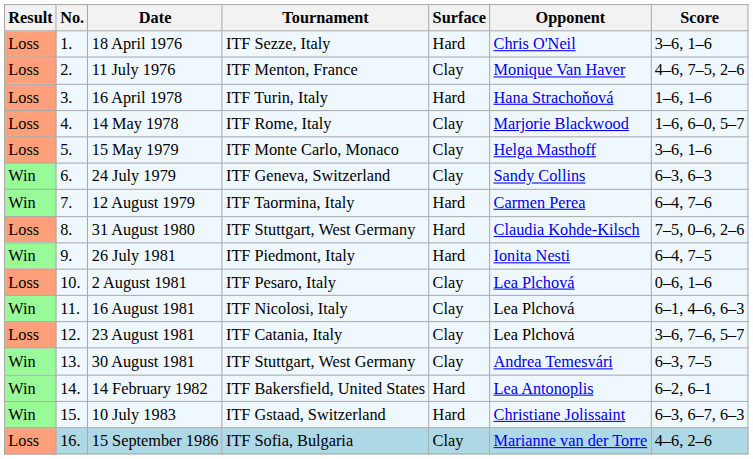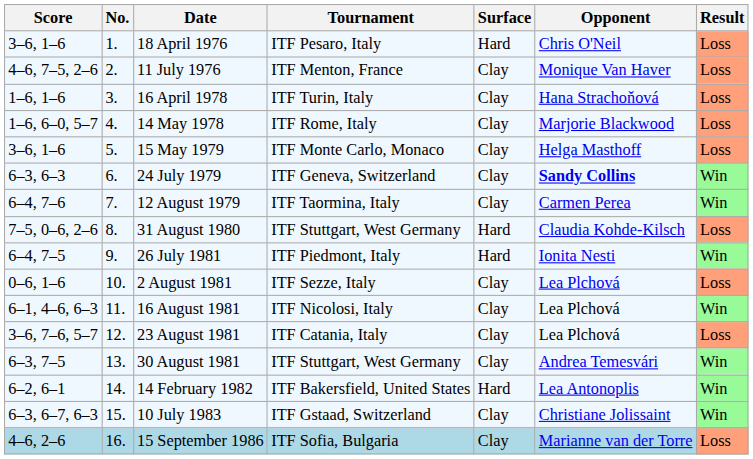 <table class="sortable wikitable" style="font-size:97%;">
 <tr>
-<th>Result</th>
+<th>Score</th>
 <th>No.</th>
 <th>Date</th>
 <th>Tournament</th>
 <th>Surface</th>
 <th>Opponent</th>
-<th>Score</th>
+<th>Result</th>
 </tr>
 <tr style="background:#f0f8ff;">
-<td style="background:#ffa07a;">Loss</td>
+<td>3–6, 1–6</td>
 <td>1.</td>
 <td>18 April 1976</td>
-<td>ITF Sezze, Italy</td>
+<td>ITF Pesaro, Italy</td>
 <td>Hard</td>
 <td> <a href='#'>Chris O'Neil</a></td>
-<td>3–6, 1–6</td>
+<td style="background:#ffa07a;">Loss</td>
 </tr>
 <tr style="background:#f0f8ff;">
-<td style="background:#ffa07a;">Loss</td>
+<td>4–6, 7–5, 2–6</td>
 <td>2.</td>
 <td>11 July 1976</td>
 <td>ITF Menton, France</td>
 <td>Clay</td>
 <td> <a href='#'>Monique Van Haver</a></td>
-<td>4–6, 7–5, 2–6</td>
+<td style="background:#ffa07a;">Loss</td>
 </tr>
 <tr style="background:#f0f8ff;">
-<td style="background:#ffa07a;">Loss</td>
+<td>1–6, 1–6</td>
 <td>3.</td>
 <td>16 April 1978</td>
 <td>ITF Turin, Italy</td>
-<td>Hard</td>
+<td>Clay</td>
 <td> <a href='#'>Hana Strachoňová</a></td>
-<td>1–6, 1–6</td>
+<td style="background:#ffa07a;">Loss</td>
 </tr>
 <tr style="background:#f0f8ff;">
-<td style="background:#ffa07a;">Loss</td>
+<td>1–6, 6–0, 5–7</td>
 <td>4.</td>
 <td>14 May 1978</td>
 <td>ITF Rome, Italy</td>
 <td>Clay</td>
 <td> <a href='#'>Marjorie Blackwood</a></td>
-<td>1–6, 6–0, 5–7</td>
+<td style="background:#ffa07a;">Loss</td>
 </tr>
 <tr style="background:#f0f8ff;">
-<td style="background:#ffa07a;">Loss</td>
+<td>3–6, 1–6</td>
 <td>5.</td>
 <td>15 May 1979</td>
 <td>ITF Monte Carlo, Monaco</td>
 <td>Clay</td>
 <td> <a href='#'>Helga Masthoff</a></td>
-<td>3–6, 1–6</td>
+<td style="background:#ffa07a;">Loss</td>
 </tr>
 <tr style="background:#f0f8ff;">
-<td style="background:#98fb98;">Win</td>
+<td>6–3, 6–3</td>
 <td>6.</td>
 <td>24 July 1979</td>
 <td>ITF Geneva, Switzerland</td>
 <td>Clay</td>
-<td> <a href='#'>Sandy Collins</a></td>
-<td>6–3, 6–3</td>
+<td><strong> <a href='#'>Sandy Collins</a></strong></td>
+<td style="background:#98fb98;">Win</td>
 </tr>
 <tr style="background:#f0f8ff;">
-<td style="background:#98fb98;">Win</td>
+<td>6–4, 7–6</td>
 <td>7.</td>
 <td>12 August 1979</td>
 <td>ITF Taormina, Italy</td>
-<td>Hard</td>
+<td>Clay</td>
 <td> <a href='#'>Carmen Perea</a></td>
-<td>6–4, 7–6</td>
+<td style="background:#98fb98;">Win</td>
 </tr>
 <tr style="background:#f0f8ff;">
-<td style="background:#ffa07a;">Loss</td>
+<td>7–5, 0–6, 2–6</td>
 <td>8.</td>
 <td>31 August 1980</td>
 <td>ITF Stuttgart, West Germany</td>
 <td>Hard</td>
 <td> <a href='#'>Claudia Kohde-Kilsch</a></td>
-<td>7–5, 0–6, 2–6</td>
+<td style="background:#ffa07a;">Loss</td>
 </tr>
 <tr style="background:#f0f8ff;">
-<td style="background:#98fb98;">Win</td>
+<td>6–4, 7–5</td>
 <td>9.</td>
 <td>26 July 1981</td>
 <td>ITF Piedmont, Italy</td>
 <td>Hard</td>
 <td> <a href='#'>Ionita Nesti</a></td>
-<td>6–4, 7–5</td>
+<td style="background:#98fb98;">Win</td>
 </tr>
 <tr style="background:#f0f8ff;">
-<td style="background:#ffa07a;">Loss</td>
+<td>0–6, 1–6</td>
 <td>10.</td>
 <td>2 August 1981</td>
-<td>ITF Pesaro, Italy</td>
+<td>ITF Sezze, Italy</td>
 <td>Clay</td>
 <td> <a href='#'>Lea Plchová</a></td>
-<td>0–6, 1–6</td>
+<td style="background:#ffa07a;">Loss</td>
 </tr>
 <tr style="background:#f0f8ff;">
-<td style="background:#98fb98;">Win</td>
+<td>6–1, 4–6, 6–3</td>
 <td>11.</td>
 <td>16 August 1981</td>
 <td>ITF Nicolosi, Italy</td>
 <td>Clay</td>
 <td> Lea Plchová</td>
-<td>6–1, 4–6, 6–3</td>
+<td style="background:#98fb98;">Win</td>
 </tr>
 <tr style="background:#f0f8ff;">
-<td style="background:#ffa07a;">Loss</td>
+<td>3–6, 7–6, 5–7</td>
 <td>12.</td>
 <td>23 August 1981</td>
 <td>ITF Catania, Italy</td>
 <td>Clay</td>
 <td> Lea Plchová</td>
-<td>3–6, 7–6, 5–7</td>
+<td style="background:#ffa07a;">Loss</td>
 </tr>
 <tr style="background:#f0f8ff;">
-<td style="background:#98fb98;">Win</td>
+<td>6–3, 7–5</td>
 <td>13.</td>
 <td>30 August 1981</td>
 <td>ITF Stuttgart, West Germany</td>
 <td>Clay</td>
 <td> <a href='#'>Andrea Temesvári</a></td>
-<td>6–3, 7–5</td>
+<td style="background:#98fb98;">Win</td>
 </tr>
 <tr style="background:#f0f8ff;">
-<td style="background:#98fb98;">Win</td>
+<td>6–2, 6–1</td>
 <td>14.</td>
 <td>14 February 1982</td>
 <td>ITF Bakersfield, United States</td>
 <td>Hard</td>
 <td> <a href='#'>Lea Antonoplis</a></td>
-<td>6–2, 6–1</td>
+<td style="background:#98fb98;">Win</td>
 </tr>
 <tr style="background:#f0f8ff;">
-<td style="background:#98fb98;">Win</td>
+<td>6–3, 6–7, 6–3</td>
 <td>15.</td>
 <td>10 July 1983</td>
 <td>ITF Gstaad, Switzerland</td>
-<td>Hard</td>
+<td>Clay</td>
 <td> <a href='#'>Christiane Jolissaint</a></td>
-<td>6–3, 6–7, 6–3</td>
+<td style="background:#98fb98;">Win</td>
 </tr>
 <tr style="background:lightblue;">
-<td style="background:#ffa07a;">Loss</td>
+<td>4–6, 2–6</td>
 <td>16.</td>
 <td>15 September 1986</td>
 <td>ITF Sofia, Bulgaria</td>
 <td>Clay</td>
 <td> <a href='#'>Marianne van der Torre</a></td>
-<td>4–6, 2–6</td>
+<td style="background:#ffa07a;">Loss</td>
 </tr>
 </table>
